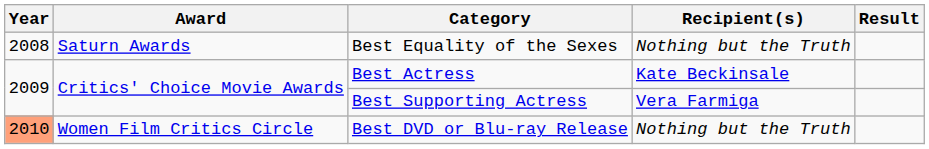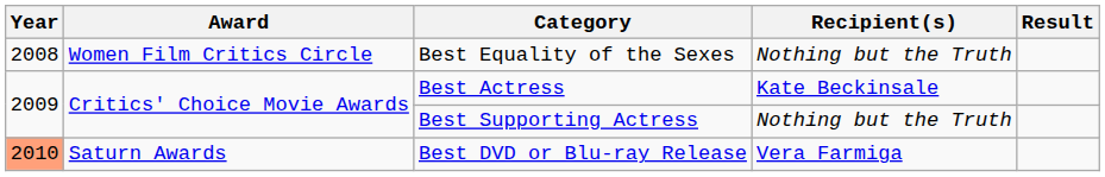 <table class="wikitable sortable">
 <tr>
 <th>Year</th>
 <th>Award</th>
 <th>Category</th>
 <th>Recipient(s)</th>
 <th>Result</th>
 </tr>
 <tr>
 <td>2008</td>
-<td><a href='#'>Saturn Awards</a></td>
+<td><a href='#'>Women Film Critics Circle</a></td>
 <td>Best Equality of the Sexes</td>
 <td><em>Nothing but the Truth</em></td>
 <td></td>
 </tr>
 <tr>
 <td rowspan="2">2009</td>
 <td rowspan="2"><a href='#'>Critics' Choice Movie Awards</a></td>
 <td><a href='#'>Best Actress</a></td>
 <td><a href='#'>Kate Beckinsale</a></td>
 <td></td>
 </tr>
 <tr>
 <td><a href='#'>Best Supporting Actress</a></td>
-<td><a href='#'>Vera Farmiga</a></td>
+<td><em>Nothing but the Truth</em></td>
 <td></td>
 </tr>
 <tr>
 <td style="background: lightsalmon;">2010</td>
-<td><a href='#'>Women Film Critics Circle</a></td>
+<td><a href='#'>Saturn Awards</a></td>
 <td><a href='#'>Best DVD or Blu-ray Release</a></td>
-<td><em>Nothing but the Truth</em></td>
+<td><a href='#'>Vera Farmiga</a></td>
 <td></td>
 </tr>
 </table>
